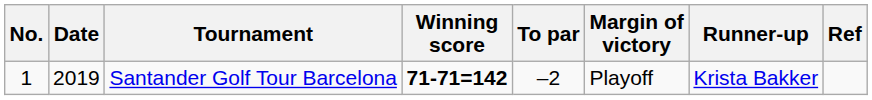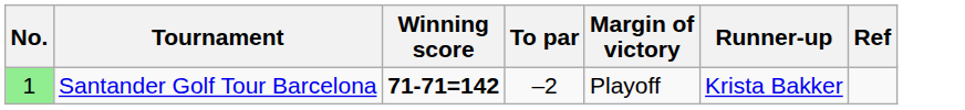 <table class="wikitable" style="font-size:95%;">
 <tr>
 <th>No.</th>
-<th>Date</th>
 <th>Tournament</th>
 <th>Winning<br>score</th>
 <th>To par</th>
 <th>Margin of<br>victory</th>
 <th>Runner-up</th>
 <th>Ref</th>
 </tr>
 <tr>
-<td align=center>1</td>
-<td>2019</td>
+<td align=center style="background: lightgreen;">1</td>
 <td><a href='#'>Santander Golf Tour Barcelona</a></td>
 <td align=right><strong>71-71=142</strong></td>
 <td align=center>–2</td>
 <td>Playoff</td>
 <td> <a href='#'>Krista Bakker</a></td>
 <td></td>
 </tr>
 </table>
